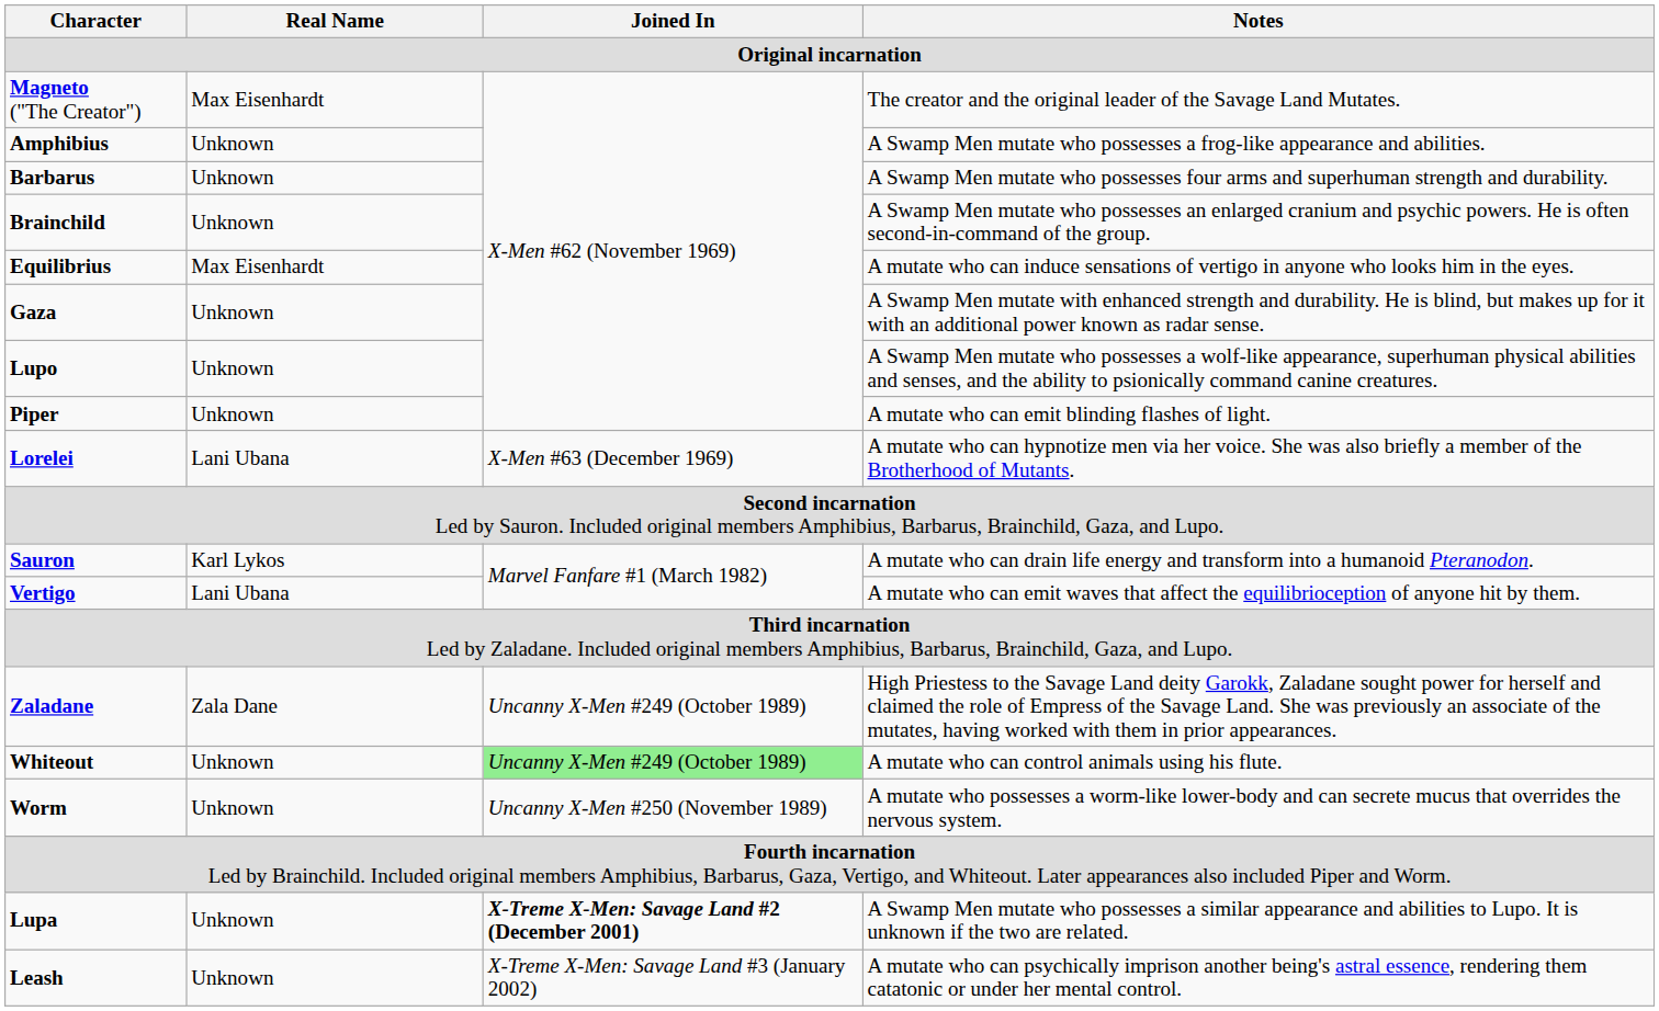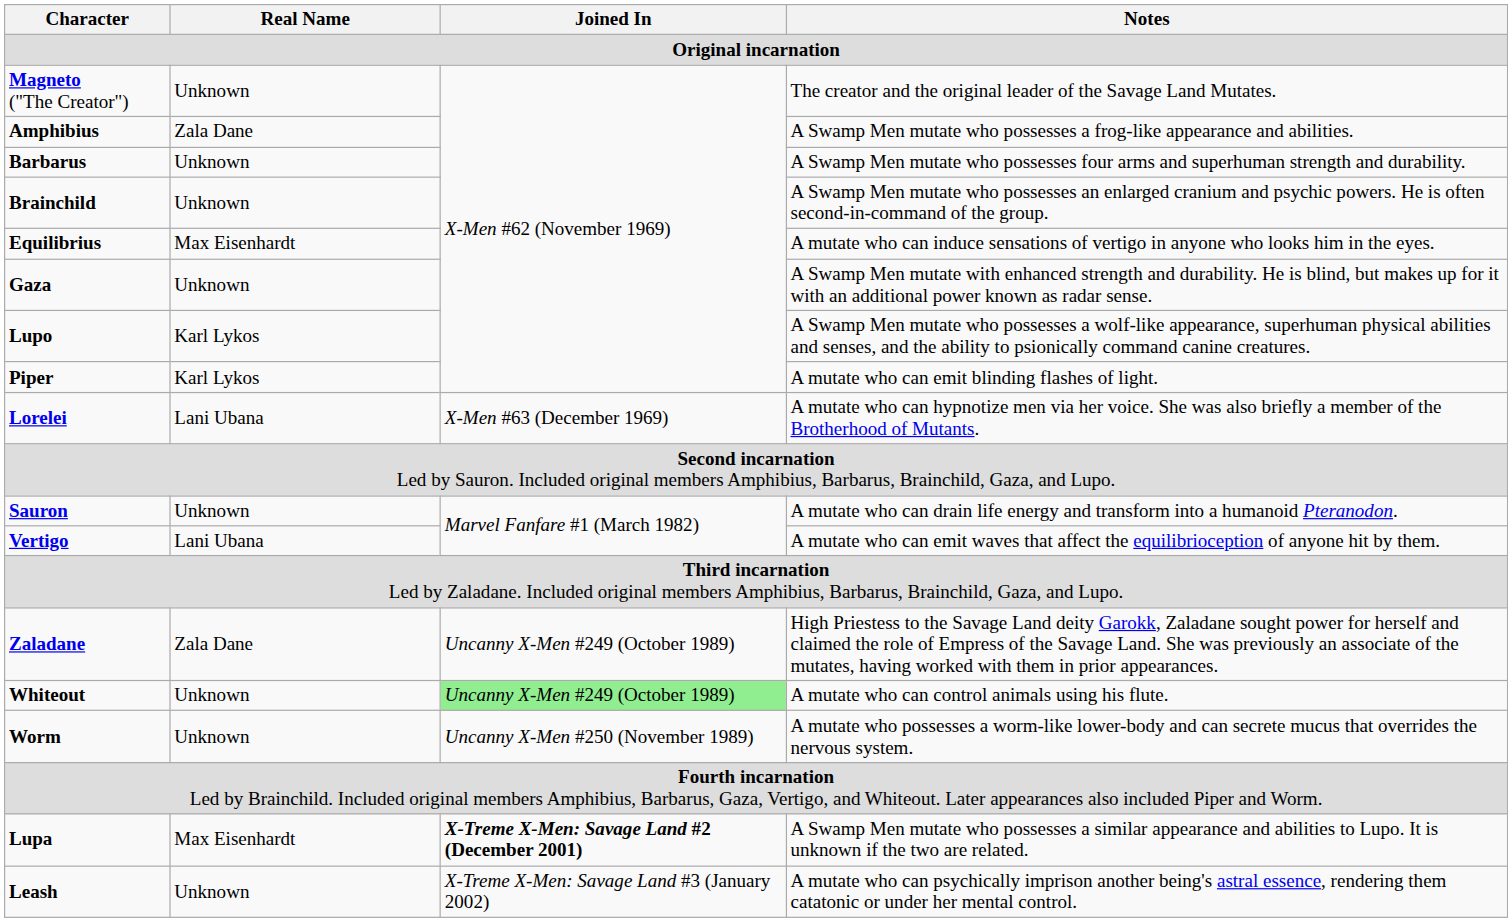 <table class="wikitable" width=100%>
 <tr>
 <th width=11%>Character</th>
 <th width=18%>Real Name</th>
 <th width=23%>Joined In</th>
 <th width=48%>Notes</th>
 </tr>
 <tr bgcolor="#DDDDDD">
 <td colspan=5 align=center><strong>Original incarnation</strong></td>
 </tr>
 <tr>
 <td><strong><a href='#'>Magneto</a></strong><br>("The Creator")</td>
-<td>Max Eisenhardt</td>
+<td>Unknown</td>
 <td rowspan="8"><em>X-Men</em> #62 (November 1969)</td>
 <td>The creator and the original leader of the Savage Land Mutates.</td>
 </tr>
 <tr>
 <td><strong>Amphibius</strong></td>
-<td>Unknown</td>
+<td>Zala Dane</td>
 <td>A Swamp Men mutate who possesses a frog-like appearance and abilities.</td>
 </tr>
 <tr>
 <td><strong>Barbarus</strong></td>
 <td>Unknown</td>
 <td>A Swamp Men mutate who possesses four arms and superhuman strength and durability.</td>
 </tr>
 <tr>
 <td><strong>Brainchild</strong></td>
 <td>Unknown</td>
 <td>A Swamp Men mutate who possesses an enlarged cranium and psychic powers. He is often second-in-command of the group.</td>
 </tr>
 <tr>
 <td><strong>Equilibrius</strong></td>
 <td>Max Eisenhardt</td>
 <td>A mutate who can induce sensations of vertigo in anyone who looks him in the eyes.</td>
 </tr>
 <tr>
 <td><strong>Gaza</strong></td>
 <td>Unknown</td>
 <td>A Swamp Men mutate with enhanced strength and durability. He is blind, but makes up for it with an additional power known as radar sense.</td>
 </tr>
 <tr>
 <td><strong>Lupo</strong></td>
-<td>Unknown</td>
+<td>Karl Lykos</td>
 <td>A Swamp Men mutate who possesses a wolf-like appearance, superhuman physical abilities and senses, and the ability to psionically command canine creatures.</td>
 </tr>
 <tr>
 <td><strong>Piper</strong></td>
-<td>Unknown</td>
+<td>Karl Lykos</td>
 <td>A mutate who can emit blinding flashes of light.</td>
 </tr>
 <tr>
 <td><strong><a href='#'>Lorelei</a></strong></td>
 <td>Lani Ubana</td>
 <td><em>X-Men</em> #63 (December 1969)</td>
 <td>A mutate who can hypnotize men via her voice. She was also briefly a member of the <a href='#'>Brotherhood of Mutants</a>.</td>
 </tr>
 <tr bgcolor="#DDDDDD">
 <td colspan=5 align=center><strong>Second incarnation</strong> <br>Led by Sauron. Included original members Amphibius, Barbarus, Brainchild, Gaza, and Lupo.</td>
 </tr>
 <tr>
 <td><strong><a href='#'>Sauron</a></strong></td>
-<td>Karl Lykos</td>
+<td>Unknown</td>
 <td rowspan="2"><em>Marvel Fanfare</em> #1 (March 1982)</td>
 <td>A mutate who can drain life energy and transform into a humanoid <em><a href='#'>Pteranodon</a></em>.</td>
 </tr>
 <tr>
 <td><strong><a href='#'>Vertigo</a></strong></td>
 <td>Lani Ubana</td>
 <td>A mutate who can emit waves that affect the <a href='#'>equilibrioception</a> of anyone hit by them.</td>
 </tr>
 <tr bgcolor="#DDDDDD">
 <td colspan=5 align=center><strong>Third incarnation</strong> <br>Led by Zaladane. Included original members Amphibius, Barbarus, Brainchild, Gaza, and Lupo.</td>
 </tr>
 <tr>
 <td><strong><a href='#'>Zaladane</a></strong></td>
 <td>Zala Dane</td>
 <td><em>Uncanny X-Men</em> #249 (October 1989)</td>
 <td>High Priestess to the Savage Land deity <a href='#'>Garokk</a>, Zaladane sought power for herself and claimed the role of Empress of the Savage Land. She was previously an associate of the mutates, having worked with them in prior appearances.</td>
 </tr>
 <tr>
 <td><strong>Whiteout</strong></td>
 <td>Unknown</td>
 <td style="background: lightgreen;"><em>Uncanny X-Men</em> #249 (October 1989)</td>
 <td>A mutate who can control animals using his flute.</td>
 </tr>
 <tr>
 <td><strong>Worm</strong></td>
 <td>Unknown</td>
 <td><em>Uncanny X-Men</em> #250 (November 1989)</td>
 <td>A mutate who possesses a worm-like lower-body and can secrete mucus that overrides the nervous system.</td>
 </tr>
 <tr bgcolor="#DDDDDD">
 <td colspan=5 align=center><strong>Fourth incarnation</strong> <br>Led by Brainchild. Included original members Amphibius, Barbarus, Gaza, Vertigo, and Whiteout. Later appearances also included Piper and Worm.</td>
 </tr>
 <tr>
 <td><strong>Lupa</strong></td>
-<td>Unknown</td>
+<td>Max Eisenhardt</td>
 <td><strong><em>X-Treme X-Men: Savage Land</em> #2 (December 2001)</strong></td>
 <td>A Swamp Men mutate who possesses a similar appearance and abilities to Lupo. It is unknown if the two are related.</td>
 </tr>
 <tr>
 <td><strong>Leash</strong></td>
 <td>Unknown</td>
 <td><em>X-Treme X-Men: Savage Land</em> #3 (January 2002)</td>
 <td>A mutate who can psychically imprison another being's <a href='#'>astral essence</a>, rendering them catatonic or under her mental control.</td>
 </tr>
 </table>
